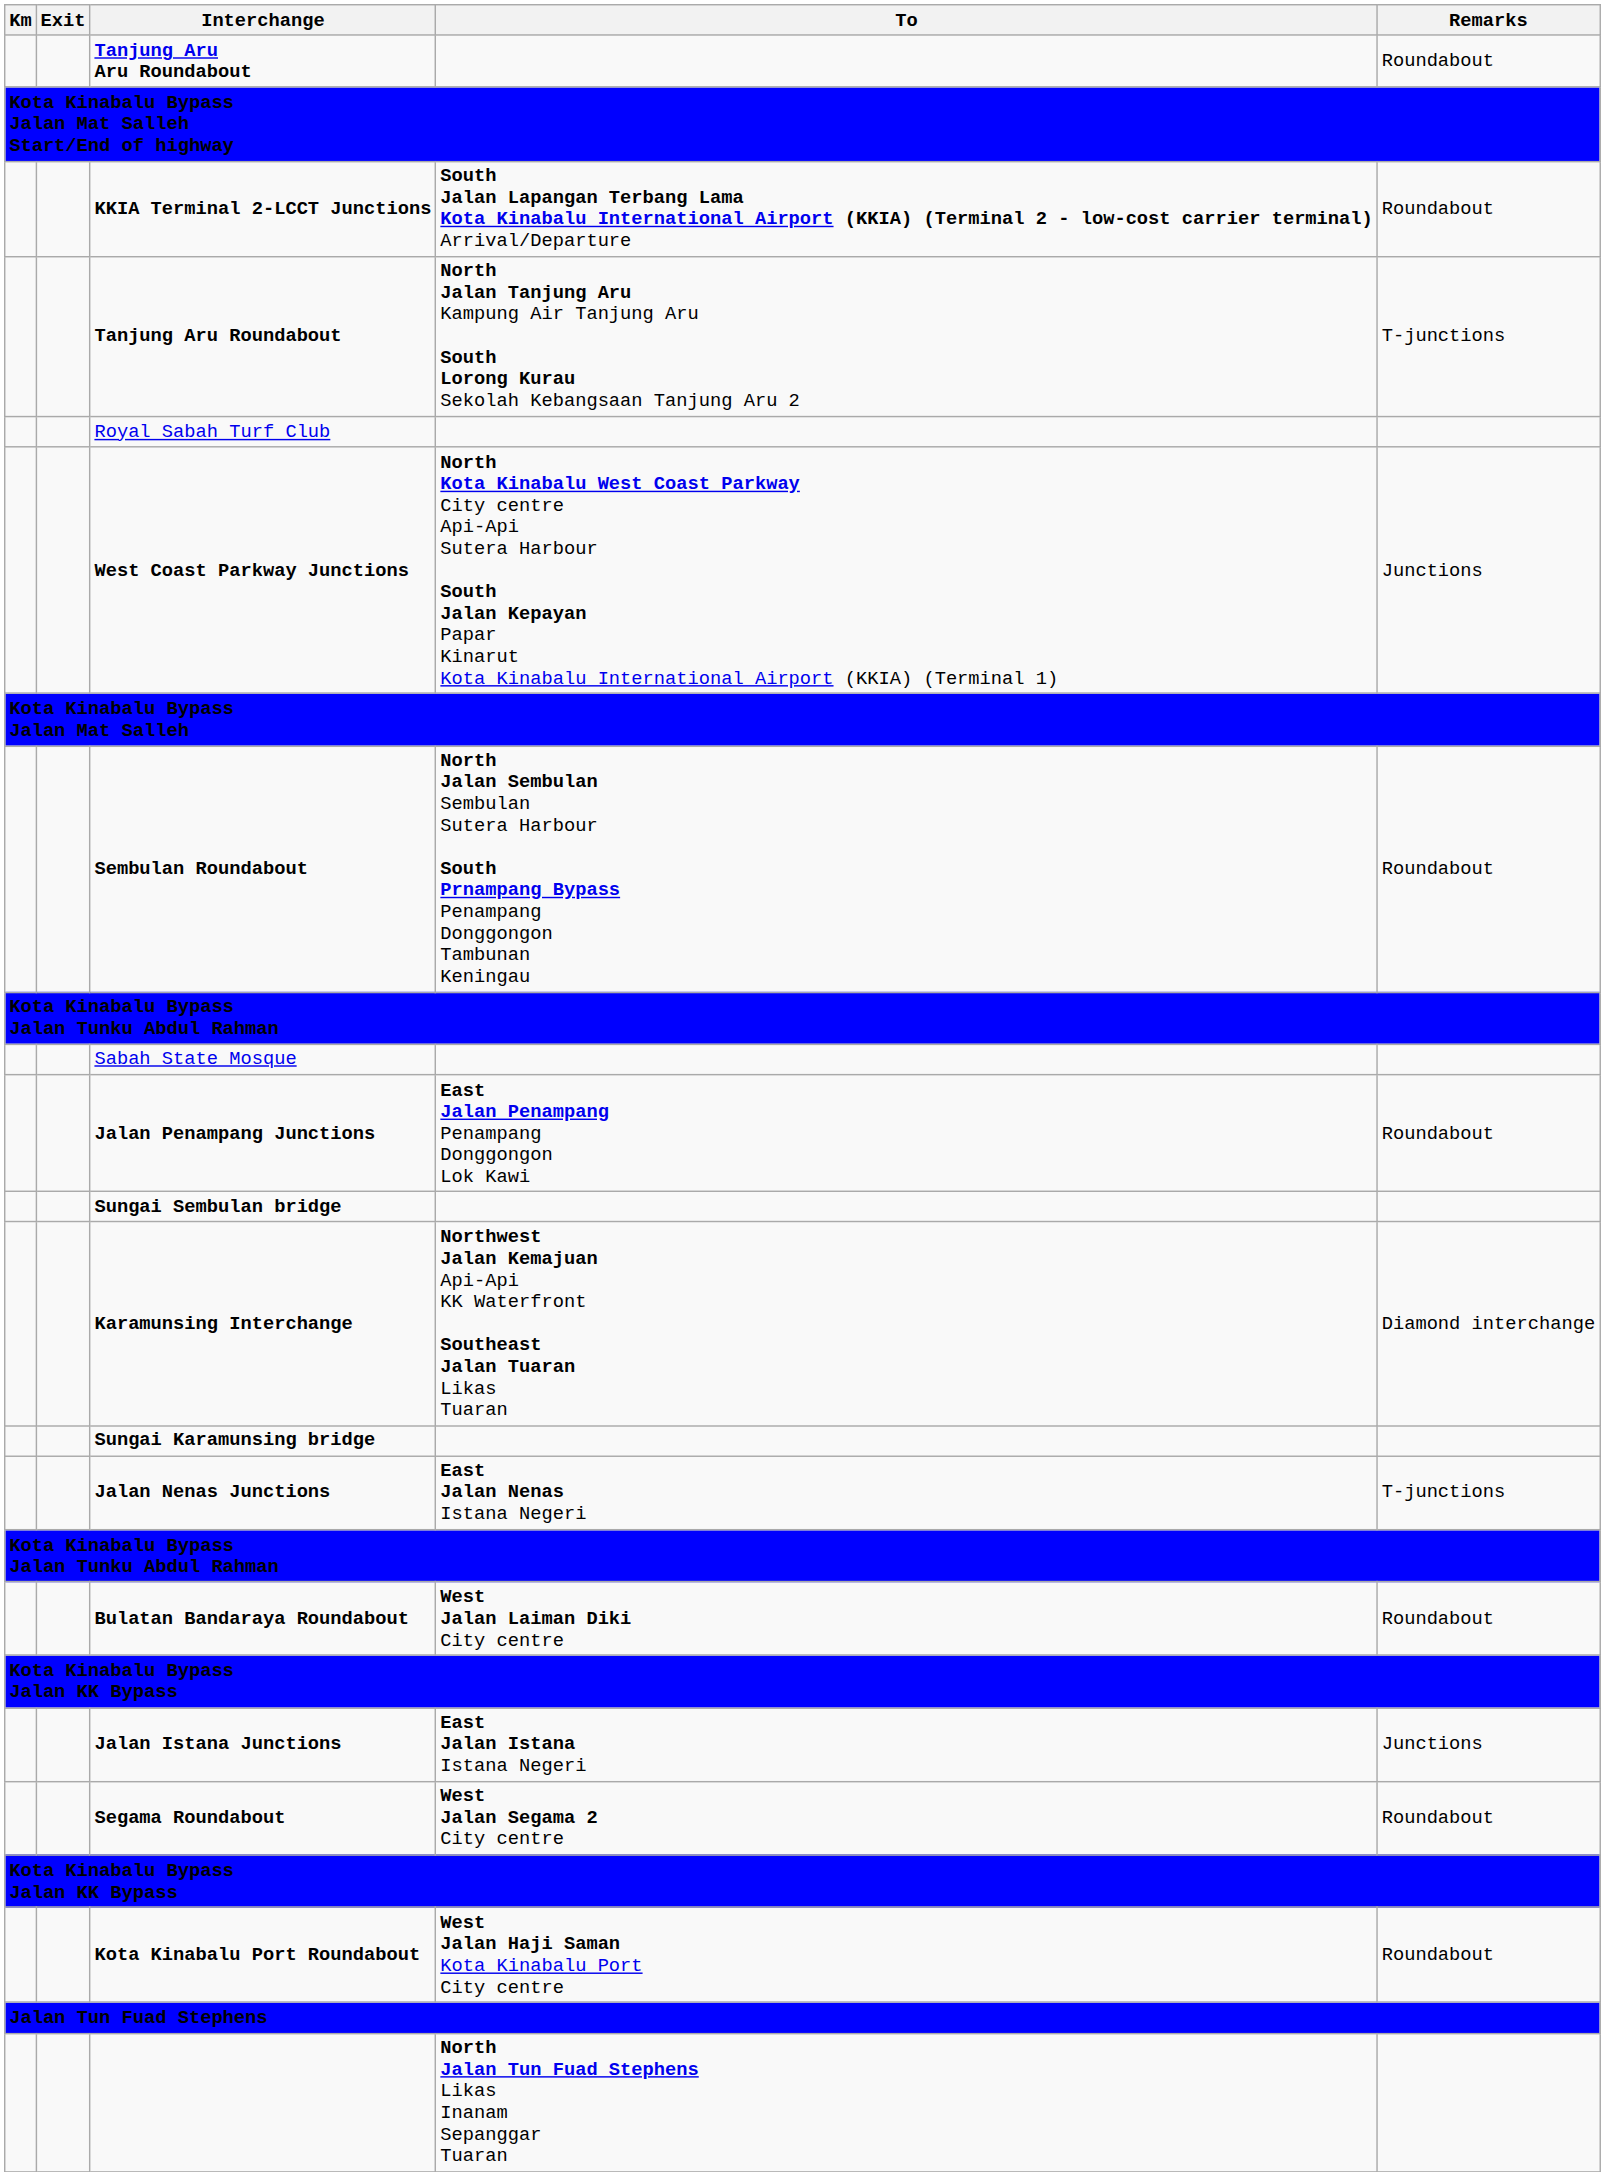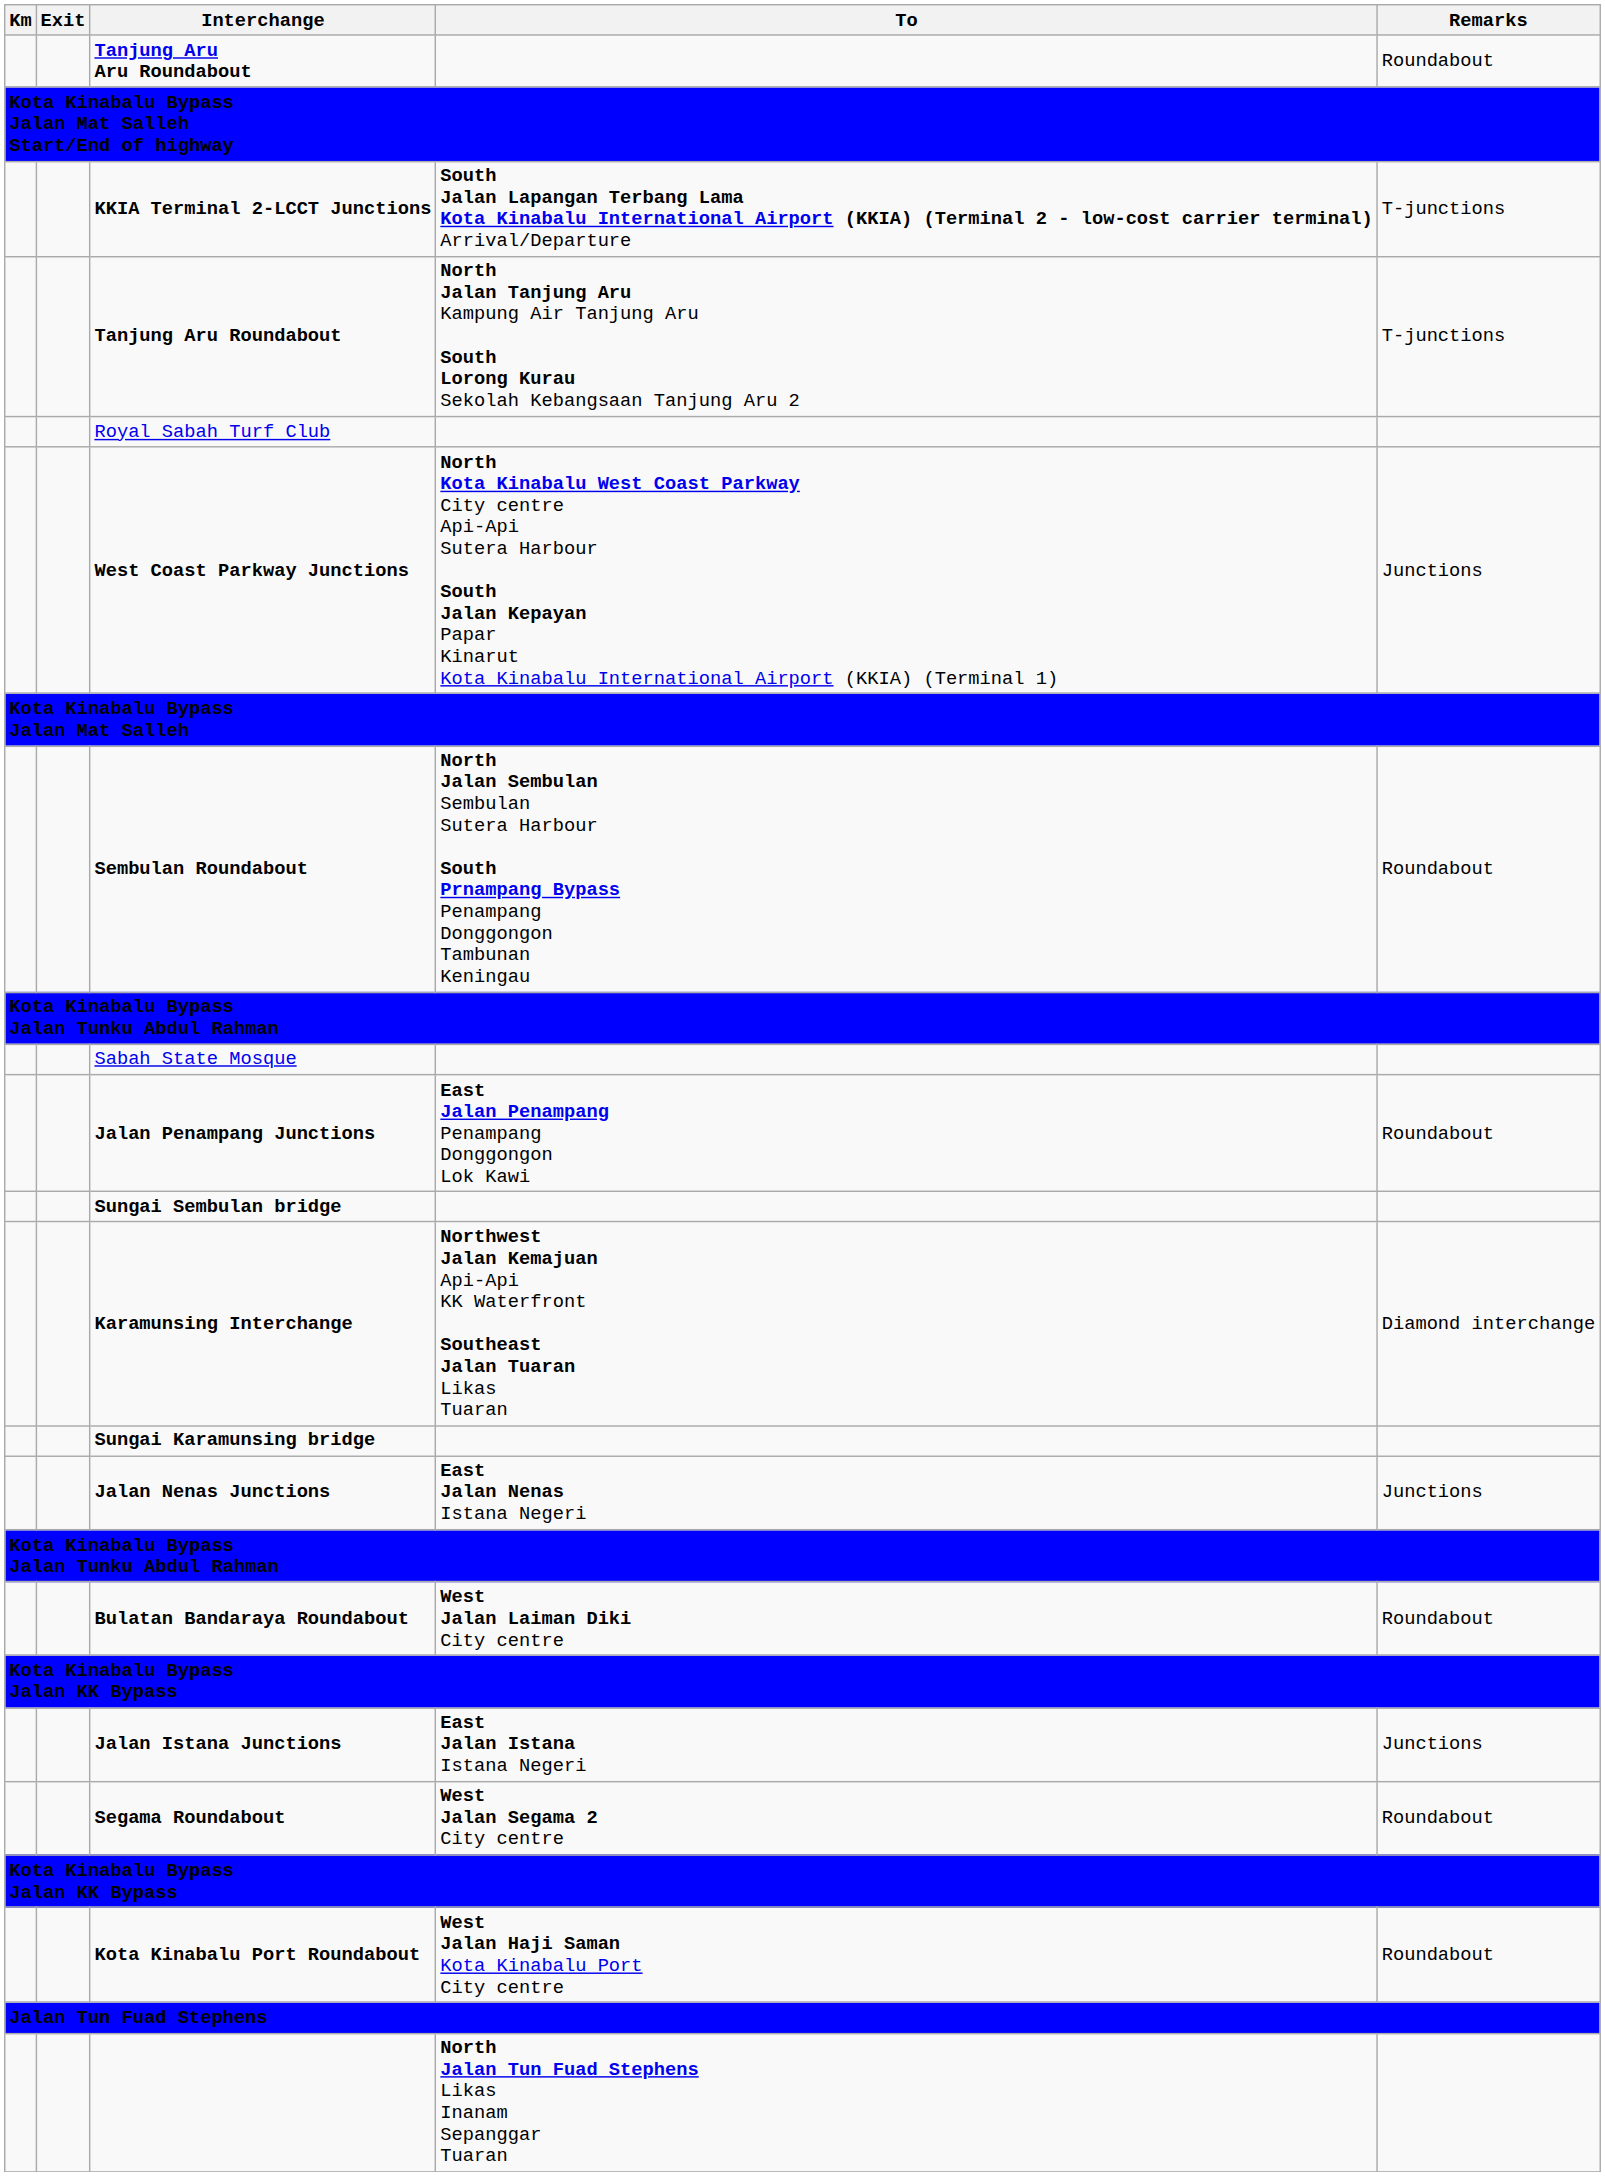 <table class="wikitable">
 <tr>
 <th>Km</th>
 <th>Exit</th>
 <th>Interchange</th>
 <th>To</th>
 <th>Remarks</th>
 </tr>
 <tr>
 <td></td>
 <td></td>
 <td><strong><a href='#'>Tanjung Aru</a></strong><br><strong>Aru Roundabout</strong></td>
 <td></td>
 <td>Roundabout</td>
 </tr>
 <tr>
 <td style="width:600px" colspan="6" style="text-align:center" bgcolor="blue"><strong><span>Kota Kinabalu Bypass<br>Jalan Mat Salleh<br>Start/End of highway</span></strong></td>
 </tr>
 <tr>
 <td></td>
 <td></td>
 <td><strong>KKIA Terminal 2-LCCT Junctions</strong></td>
 <td><strong>South</strong><br><strong>Jalan Lapangan Terbang Lama</strong><br><strong><a href='#'>Kota Kinabalu International Airport</a> (KKIA) (Terminal 2 - low-cost carrier terminal)</strong> <br>Arrival/Departure<br></td>
-<td>Roundabout</td>
+<td>T-junctions</td>
 </tr>
 <tr>
 <td></td>
 <td></td>
 <td><strong>Tanjung Aru Roundabout</strong></td>
 <td><strong>North</strong><br><strong>Jalan Tanjung Aru</strong><br>Kampung Air Tanjung Aru<br><br><strong>South</strong><br><strong>Lorong Kurau</strong><br>Sekolah Kebangsaan Tanjung Aru 2</td>
 <td>T-junctions</td>
 </tr>
 <tr>
 <td></td>
 <td></td>
 <td><a href='#'>Royal Sabah Turf Club</a></td>
 <td></td>
 <td></td>
 </tr>
 <tr>
 <td></td>
 <td></td>
 <td><strong>West Coast Parkway Junctions</strong></td>
 <td><strong>North</strong><br><strong><a href='#'>Kota Kinabalu West Coast Parkway</a></strong><br>City centre<br>Api-Api<br>Sutera Harbour<br><br><strong>South</strong><br>  <strong>Jalan Kepayan</strong><br>Papar<br>Kinarut<br><a href='#'>Kota Kinabalu International Airport</a> (KKIA) (Terminal 1) </td>
 <td>Junctions</td>
 </tr>
 <tr>
 <td style="width:600px" colspan="6" style="text-align:center" bgcolor="blue"><strong><span>Kota Kinabalu Bypass<br>Jalan Mat Salleh</span></strong></td>
 </tr>
 <tr>
 <td></td>
 <td></td>
 <td><strong>Sembulan Roundabout</strong></td>
 <td><strong>North</strong><br><strong>Jalan Sembulan</strong><br>Sembulan<br>Sutera Harbour<br><br><strong>South</strong><br> <strong><a href='#'>Prnampang Bypass</a></strong><br>Penampang<br>Donggongon<br>Tambunan<br>Keningau</td>
 <td>Roundabout</td>
 </tr>
 <tr>
 <td style="width:600px" colspan="6" style="text-align:center" bgcolor="blue"><strong><span>Kota Kinabalu Bypass<br>Jalan Tunku Abdul Rahman</span></strong></td>
 </tr>
 <tr>
 <td></td>
 <td></td>
 <td><a href='#'>Sabah State Mosque</a></td>
 <td></td>
 <td></td>
 </tr>
 <tr>
 <td></td>
 <td></td>
 <td><strong>Jalan Penampang Junctions</strong></td>
 <td><strong>East</strong><br> <strong><a href='#'>Jalan Penampang</a></strong><br>Penampang<br>Donggongon<br>Lok Kawi</td>
 <td>Roundabout</td>
 </tr>
 <tr>
 <td></td>
 <td></td>
 <td><strong>Sungai Sembulan bridge</strong></td>
 <td></td>
 <td></td>
 </tr>
 <tr>
 <td></td>
 <td></td>
 <td><strong>Karamunsing Interchange</strong></td>
 <td><strong>Northwest</strong><br><strong>Jalan Kemajuan</strong><br>Api-Api<br>KK Waterfront<br><br><strong>Southeast</strong><br><strong>Jalan Tuaran</strong><br>Likas<br>Tuaran</td>
 <td>Diamond interchange</td>
 </tr>
 <tr>
 <td></td>
 <td></td>
 <td><strong>Sungai Karamunsing bridge</strong></td>
 <td></td>
 <td></td>
 </tr>
 <tr>
 <td></td>
 <td></td>
 <td><strong>Jalan Nenas Junctions</strong></td>
 <td><strong>East</strong><br><strong>Jalan Nenas</strong><br>Istana Negeri</td>
-<td>T-junctions</td>
+<td>Junctions</td>
 </tr>
 <tr>
 <td style="width:600px" colspan="6" style="text-align:center" bgcolor="blue"><strong><span>Kota Kinabalu Bypass<br>Jalan Tunku Abdul Rahman</span></strong></td>
 </tr>
 <tr>
 <td></td>
 <td></td>
 <td><strong>Bulatan Bandaraya Roundabout</strong></td>
 <td><strong>West</strong><br><strong>Jalan Laiman Diki</strong><br>City centre</td>
 <td>Roundabout</td>
 </tr>
 <tr>
 <td style="width:600px" colspan="6" style="text-align:center" bgcolor="blue"><strong><span>Kota Kinabalu Bypass<br>Jalan KK Bypass</span></strong></td>
 </tr>
 <tr>
 <td></td>
 <td></td>
 <td><strong>Jalan Istana Junctions</strong></td>
 <td><strong>East</strong><br><strong>Jalan Istana</strong><br>Istana Negeri</td>
 <td>Junctions</td>
 </tr>
 <tr>
 <td></td>
 <td></td>
 <td><strong>Segama Roundabout</strong></td>
 <td><strong>West</strong><br><strong>Jalan Segama 2</strong><br>City centre</td>
 <td>Roundabout</td>
 </tr>
 <tr>
 <td style="width:600px" colspan="6" style="text-align:center" bgcolor="blue"><strong><span>Kota Kinabalu Bypass<br>Jalan KK Bypass</span></strong></td>
 </tr>
 <tr>
 <td></td>
 <td></td>
 <td><strong>Kota Kinabalu Port Roundabout</strong></td>
 <td><strong>West</strong><br><strong>Jalan Haji Saman</strong><br><a href='#'>Kota Kinabalu Port</a> <br>City centre</td>
 <td>Roundabout</td>
 </tr>
 <tr>
 <td style="width:600px" colspan="6" style="text-align:center" bgcolor="blue"><strong><span>Jalan Tun Fuad Stephens</span></strong></td>
 </tr>
 <tr>
 <td></td>
 <td></td>
 <td></td>
 <td><strong>North</strong><br><strong><a href='#'>Jalan Tun Fuad Stephens</a></strong><br>Likas<br>Inanam<br>Sepanggar<br>Tuaran</td>
 <td></td>
 </tr>
 </table>
